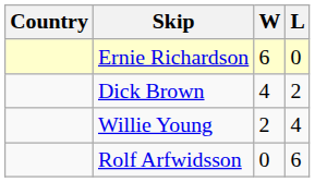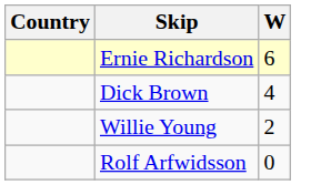 <table class="wikitable">
 <tr>
 <th>Country</th>
 <th>Skip</th>
 <th>W</th>
-<th>L</th>
 </tr>
 <tr bgcolor=#ffffcc>
 <td></td>
 <td><a href='#'>Ernie Richardson</a></td>
 <td>6</td>
-<td>0</td>
 </tr>
 <tr>
 <td></td>
 <td><a href='#'>Dick Brown</a></td>
 <td>4</td>
-<td>2</td>
 </tr>
 <tr>
 <td></td>
 <td><a href='#'>Willie Young</a></td>
 <td>2</td>
-<td>4</td>
 </tr>
 <tr>
 <td></td>
 <td><a href='#'>Rolf Arfwidsson</a></td>
 <td>0</td>
-<td>6</td>
 </tr>
 </table>
